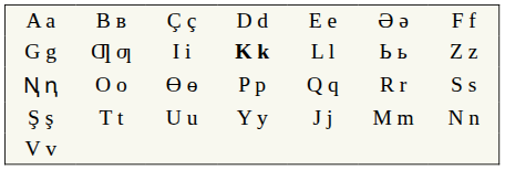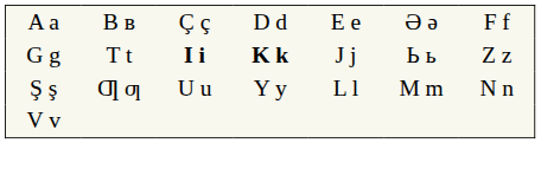 <table style="font-size:1.4em; border-color:#000; border-width:1px; border-style:solid; border-collapse:collapse; background:#f8f8ef;">
 <tr style="text-align:center;">
 <td style="width:3em; padding: 3px;">A a</td>
 <td style="width:3em; padding: 3px;">В в</td>
 <td style="width:3em; padding: 3px;">Ç ç</td>
 <td style="width:3em; padding: 3px;">D d</td>
 <td style="width:3em; padding: 3px;">E e</td>
 <td style="width:3em; padding: 3px;">Ə ə</td>
 <td style="width:3em; padding: 3px;">F f</td>
 </tr>
 <tr style="text-align:center;">
 <td style="width:3em; padding: 3px;">G g</td>
-<td style="width:3em; padding: 3px;">Ƣ ƣ</td>
-<td style="width:3em; padding: 3px;">I i</td>
+<td style="width:3em; padding: 3px;">T t</td>
+<td style="width:3em; padding: 3px;"><strong>I i</strong></td>
 <td style="width:3em; padding: 3px;"><strong>K k</strong></td>
-<td style="width:3em; padding: 3px;">L l</td>
+<td style="width:3em; padding: 3px;">J j</td>
 <td style="width:3em; padding: 3px;">Ь ь</td>
 <td style="width:3em; padding: 3px;">Z z</td>
 </tr>
 <tr style="text-align:center;">
-<td style="width:3em; padding: 3px;">Ꞑ ꞑ</td>
-<td style="width:3em; padding: 3px;">O o</td>
-<td style="width:3em; padding: 3px;">Ɵ ɵ</td>
-<td style="width:3em; padding: 3px;">P p</td>
-<td style="width:3em; padding: 3px;">Q q</td>
-<td style="width:3em; padding: 3px;">R r</td>
-<td style="width:3em; padding: 3px;">S s</td>
-</tr>
-<tr style="text-align:center;">
 <td style="width:3em; padding: 3px;">Ş ş</td>
-<td style="width:3em; padding: 3px;">T t</td>
+<td style="width:3em; padding: 3px;">Ƣ ƣ</td>
 <td style="width:3em; padding: 3px;">U u</td>
 <td style="width:3em; padding: 3px;">Y y</td>
-<td style="width:3em; padding: 3px;">J j</td>
+<td style="width:3em; padding: 3px;">L l</td>
 <td style="width:3em; padding: 3px;">M m</td>
 <td style="width:3em; padding: 3px;">N n</td>
 </tr>
 <tr style="text-align:center;">
 <td style="width:3em; padding: 3px;">V v</td>
 <td></td>
 <td></td>
 <td></td>
 <td></td>
 <td></td>
 <td></td>
 </tr>
 </table>
